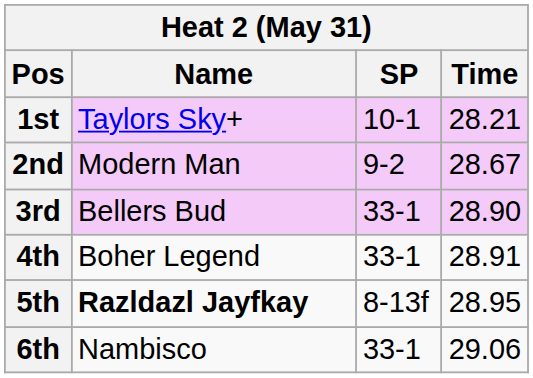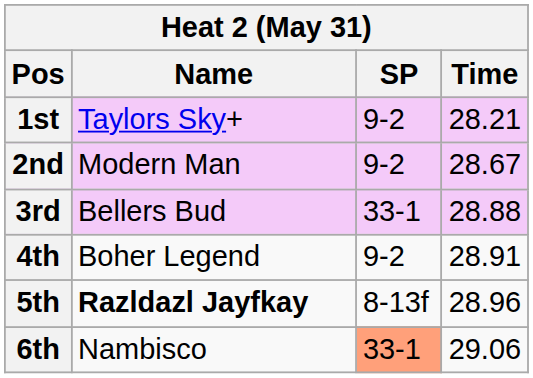 <table class="wikitable">
 <tr>
 <th colspan="6">Heat 2 (May 31)</th>
 </tr>
 <tr>
 <th width=20>Pos</th>
 <th width=150>Name</th>
 <th width=40>SP</th>
 <th width=40>Time</th>
 </tr>
 <tr style="background: #f4caf9;">
 <th>1st</th>
 <td><a href='#'>Taylors Sky</a>+</td>
-<td>10-1</td>
+<td>9-2</td>
 <td>28.21</td>
 </tr>
 <tr style="background: #f4caf9;">
 <th>2nd</th>
 <td>Modern Man</td>
 <td>9-2</td>
 <td>28.67</td>
 </tr>
 <tr style="background: #f4caf9;">
 <th>3rd</th>
 <td>Bellers Bud</td>
 <td>33-1</td>
-<td>28.90</td>
+<td>28.88</td>
 </tr>
 <tr>
 <th>4th</th>
 <td>Boher Legend</td>
-<td>33-1</td>
+<td>9-2</td>
 <td>28.91</td>
 </tr>
 <tr>
 <th>5th</th>
 <td><strong>Razldazl Jayfkay</strong></td>
 <td>8-13f</td>
-<td>28.95</td>
+<td>28.96</td>
 </tr>
 <tr>
 <th>6th</th>
 <td>Nambisco</td>
-<td>33-1</td>
+<td style="background: lightsalmon;">33-1</td>
 <td>29.06</td>
 </tr>
 </table>
